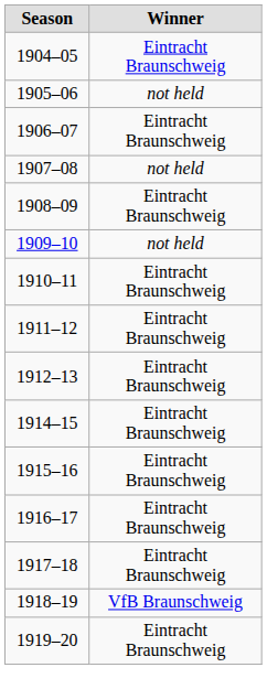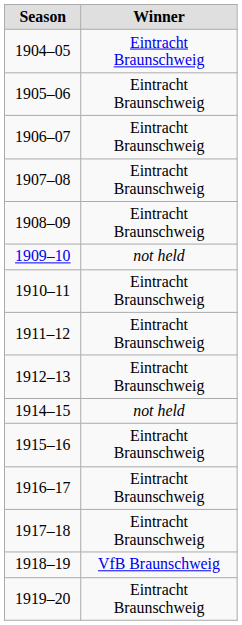 <table class="wikitable">
 <tr align="center" bgcolor="#dfdfdf">
 <td width="70"><strong>Season</strong></td>
 <td width="150"><strong>Winner</strong></td>
 </tr>
 <tr align="center">
 <td>1904–05</td>
 <td><a href='#'>Eintracht Braunschweig</a></td>
 </tr>
 <tr align="center">
 <td>1905–06</td>
-<td><em>not held</em></td>
+<td>Eintracht Braunschweig</td>
 </tr>
 <tr align="center">
 <td>1906–07</td>
 <td>Eintracht Braunschweig</td>
 </tr>
 <tr align="center">
 <td>1907–08</td>
-<td><em>not held</em></td>
+<td>Eintracht Braunschweig</td>
 </tr>
 <tr align="center">
 <td>1908–09</td>
 <td>Eintracht Braunschweig</td>
 </tr>
 <tr align="center">
 <td><a href='#'>1909–10</a></td>
 <td><em>not held</em></td>
 </tr>
 <tr align="center">
 <td>1910–11</td>
 <td>Eintracht Braunschweig</td>
 </tr>
 <tr align="center">
 <td>1911–12</td>
 <td>Eintracht Braunschweig</td>
 </tr>
 <tr align="center">
 <td>1912–13</td>
 <td>Eintracht Braunschweig</td>
 </tr>
 <tr align="center">
 <td>1914–15</td>
-<td>Eintracht Braunschweig</td>
+<td><em>not held</em></td>
 </tr>
 <tr align="center">
 <td>1915–16</td>
 <td>Eintracht Braunschweig</td>
 </tr>
 <tr align="center">
 <td>1916–17</td>
 <td>Eintracht Braunschweig</td>
 </tr>
 <tr align="center">
 <td>1917–18</td>
 <td>Eintracht Braunschweig</td>
 </tr>
 <tr align="center">
 <td>1918–19</td>
 <td><a href='#'>VfB Braunschweig</a></td>
 </tr>
 <tr align="center">
 <td>1919–20</td>
 <td>Eintracht Braunschweig</td>
 </tr>
 </table>
